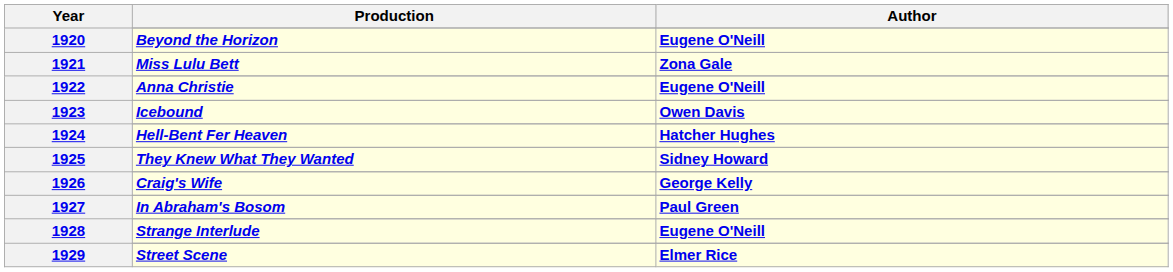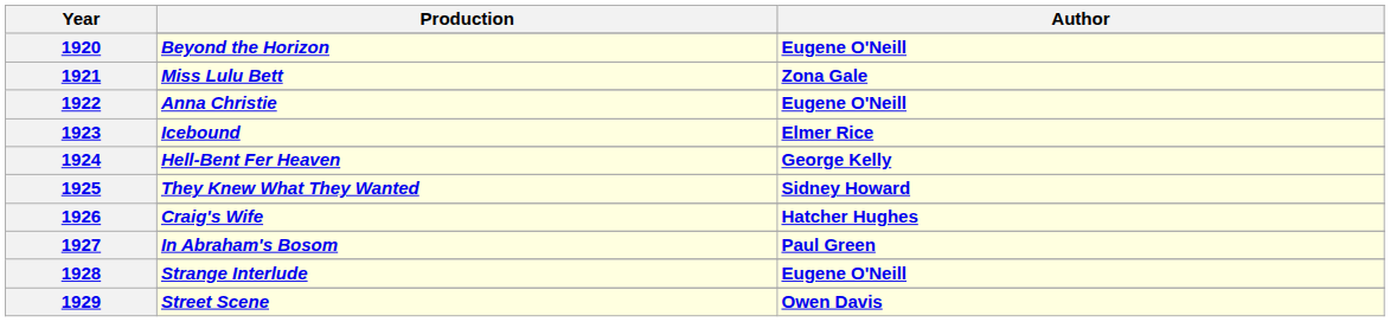 <table class="wikitable" style="width:98%">
 <tr style="background:#bebebe;">
 <th style="width:11%;">Year</th>
 <th style="width:45%;">Production</th>
 <th style="width:44%;">Author</th>
 </tr>
 <tr>
 <th rowspan="2" style="text-align:center"><strong><a href='#'>1920</a></strong></th>
 </tr>
 <tr style="background-color:lightyellow;">
 <td><strong><em><a href='#'>Beyond the Horizon</a></em></strong></td>
 <td><strong><a href='#'>Eugene O'Neill</a></strong></td>
 </tr>
 <tr>
 <th rowspan="2" style="text-align:center"><strong><a href='#'>1921</a></strong></th>
 </tr>
 <tr style="background-color:lightyellow;">
 <td><strong><em><a href='#'>Miss Lulu Bett</a></em></strong></td>
 <td><strong><a href='#'>Zona Gale</a></strong></td>
 </tr>
 <tr>
 <th rowspan="2" style="text-align:center"><strong><a href='#'>1922</a></strong></th>
 </tr>
 <tr style="background-color:lightyellow;">
 <td><strong><em><a href='#'>Anna Christie</a></em></strong></td>
 <td><strong><a href='#'>Eugene O'Neill</a></strong></td>
 </tr>
 <tr>
 <th rowspan="2" style="text-align:center"><strong><a href='#'>1923</a></strong></th>
 </tr>
 <tr style="background-color:lightyellow;">
 <td><strong><em><a href='#'>Icebound</a></em></strong></td>
-<td><strong><a href='#'>Owen Davis</a></strong></td>
+<td><strong><a href='#'>Elmer Rice</a></strong></td>
 </tr>
 <tr>
 <th rowspan="2" style="text-align:center"><strong><a href='#'>1924</a></strong></th>
 </tr>
 <tr style="background-color:lightyellow;">
 <td><strong><em><a href='#'>Hell-Bent Fer Heaven</a></em></strong></td>
-<td><strong><a href='#'>Hatcher Hughes</a></strong></td>
+<td><strong><a href='#'>George Kelly</a></strong></td>
 </tr>
 <tr>
 <th rowspan="2" style="text-align:center"><strong><a href='#'>1925</a></strong></th>
 </tr>
 <tr style="background-color:lightyellow;">
 <td><strong><em><a href='#'>They Knew What They Wanted</a></em></strong></td>
 <td><strong><a href='#'>Sidney Howard</a></strong></td>
 </tr>
 <tr>
 <th rowspan="2" style="text-align:center"><strong><a href='#'>1926</a></strong></th>
 </tr>
 <tr style="background-color:lightyellow;">
 <td><strong><em><a href='#'>Craig's Wife</a></em></strong></td>
-<td><strong><a href='#'>George Kelly</a></strong></td>
+<td><strong><a href='#'>Hatcher Hughes</a></strong></td>
 </tr>
 <tr>
 <th rowspan="2" style="text-align:center"><strong><a href='#'>1927</a></strong></th>
 </tr>
 <tr style="background-color:lightyellow;">
 <td><strong><em><a href='#'>In Abraham's Bosom</a></em></strong></td>
 <td><strong><a href='#'>Paul Green</a></strong></td>
 </tr>
 <tr>
 <th rowspan="2" style="text-align:center"><strong><a href='#'>1928</a></strong></th>
 </tr>
 <tr style="background-color:lightyellow;">
 <td><strong><em><a href='#'>Strange Interlude</a></em></strong></td>
 <td><strong><a href='#'>Eugene O'Neill</a></strong></td>
 </tr>
 <tr>
 <th rowspan="2" style="text-align:center"><strong><a href='#'>1929</a></strong></th>
 </tr>
 <tr style="background-color:lightyellow;">
 <td><strong><em><a href='#'>Street Scene</a></em></strong></td>
-<td><strong><a href='#'>Elmer Rice</a></strong></td>
+<td><strong><a href='#'>Owen Davis</a></strong></td>
 </tr>
 </table>
